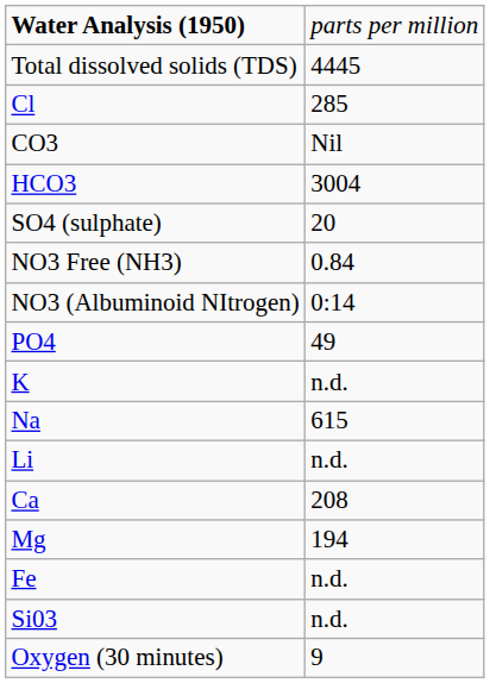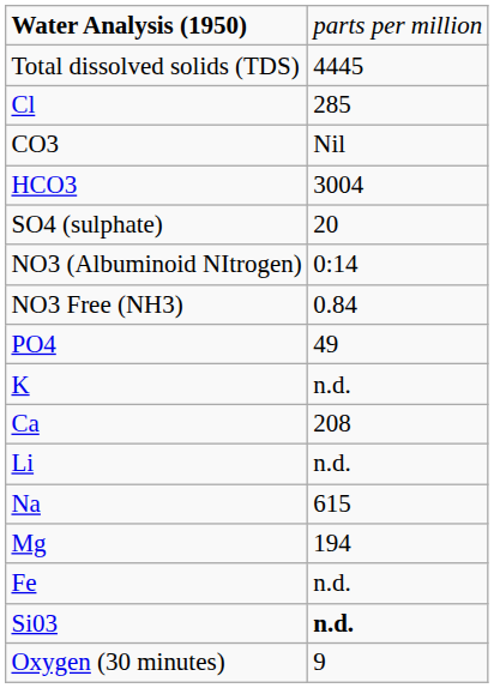 <table class="wikitable">
 <tr>
 <td><strong>Water Analysis (1950)</strong></td>
 <td><em>parts per million<strong></td>
 </tr>
 <tr>
 <td>Total dissolved solids (TDS)</td>
 <td>4445</td>
 </tr>
 <tr>
 <td><a href='#'>Cl</a></td>
 <td>285</td>
 </tr>
 <tr>
 <td>CO3</td>
 <td>Nil</td>
 </tr>
 <tr>
 <td><a href='#'>HCO3</a></td>
 <td>3004</td>
 </tr>
 <tr>
 <td>SO4 (sulphate)</td>
 <td>20</td>
 </tr>
 <tr>
+<td>NO3 (Albuminoid NItrogen)</td>
+<td>0:14</td>
+</tr>
+<tr>
 <td>NO3 Free (NH3)</td>
 <td>0.84</td>
-</tr>
-<tr>
-<td>NO3 (Albuminoid NItrogen)</td>
-<td>0:14</td>
 </tr>
 <tr>
 <td><a href='#'>PO4</a></td>
 <td>49</td>
 </tr>
 <tr>
 <td><a href='#'>K</a></td>
 <td>n.d.</td>
 </tr>
 <tr>
-<td><a href='#'>Na</a></td>
-<td>615</td>
+<td><a href='#'>Ca</a></td>
+<td>208</td>
 </tr>
 <tr>
 <td><a href='#'>Li</a></td>
 <td>n.d.</td>
 </tr>
 <tr>
-<td><a href='#'>Ca</a></td>
-<td>208</td>
+<td><a href='#'>Na</a></td>
+<td>615</td>
 </tr>
 <tr>
 <td><a href='#'>Mg</a></td>
 <td>194</td>
 </tr>
 <tr>
 <td><a href='#'>Fe</a></td>
 <td>n.d.</td>
 </tr>
 <tr>
 <td><a href='#'>Si03</a></td>
-<td>n.d.</td>
+<td><strong>n.d.</strong></td>
 </tr>
 <tr>
 <td><a href='#'>Oxygen</a> (30 minutes)</td>
 <td>9</td>
 </tr>
 </table>
